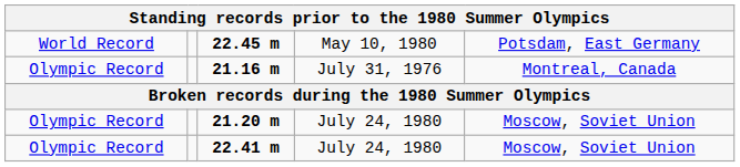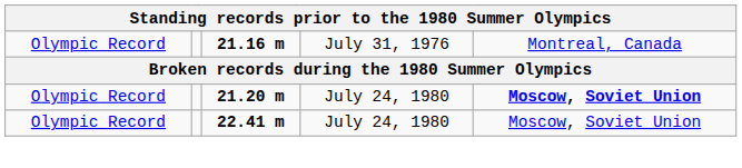 <table class="wikitable" style=" text-align:center;" width="95%">
 <tr>
 <th colspan="5">Standing records prior to the 1980 Summer Olympics</th>
-</tr>
-<tr>
-<td><a href='#'>World Record</a></td>
-<td></td>
-<td><strong>22.45 m </strong></td>
-<td>May 10, 1980</td>
-<td> <a href='#'>Potsdam</a>, <a href='#'>East Germany</a></td>
 </tr>
 <tr>
 <td><a href='#'>Olympic Record</a></td>
 <td></td>
 <td><strong>21.16 m </strong></td>
 <td>July 31, 1976</td>
 <td> <a href='#'>Montreal, Canada</a></td>
 </tr>
 <tr>
 <th colspan="5">Broken records during the 1980 Summer Olympics</th>
 </tr>
 <tr>
 <td><a href='#'>Olympic Record</a></td>
 <td></td>
 <td><strong>21.20 m </strong></td>
 <td>July 24, 1980</td>
-<td> <a href='#'>Moscow</a>, <a href='#'>Soviet Union</a></td>
+<td><strong> <a href='#'>Moscow</a>, <a href='#'>Soviet Union</a></strong></td>
 </tr>
 <tr>
 <td><a href='#'>Olympic Record</a></td>
 <td></td>
 <td><strong>22.41 m </strong></td>
 <td>July 24, 1980</td>
 <td> <a href='#'>Moscow</a>, <a href='#'>Soviet Union</a></td>
 </tr>
 </table>
